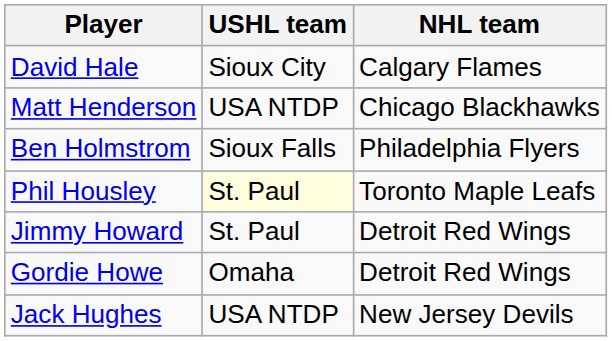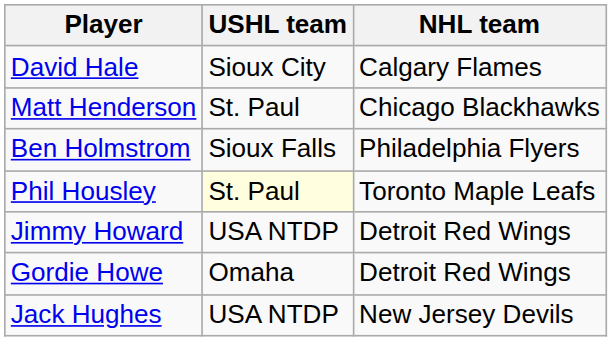 <table class="wikitable">
 <tr>
 <th>Player</th>
 <th>USHL team</th>
 <th>NHL team</th>
 </tr>
 <tr>
 <td><a href='#'>David Hale</a></td>
 <td>Sioux City</td>
 <td>Calgary Flames</td>
 </tr>
 <tr>
 <td><a href='#'>Matt Henderson</a></td>
-<td>USA NTDP</td>
+<td>St. Paul</td>
 <td>Chicago Blackhawks</td>
 </tr>
 <tr>
 <td><a href='#'>Ben Holmstrom</a></td>
 <td>Sioux Falls</td>
 <td>Philadelphia Flyers</td>
 </tr>
 <tr>
 <td><a href='#'>Phil Housley</a></td>
 <td style="background: lightyellow;">St. Paul</td>
 <td>Toronto Maple Leafs</td>
 </tr>
 <tr>
 <td><a href='#'>Jimmy Howard</a></td>
-<td>St. Paul</td>
+<td>USA NTDP</td>
 <td>Detroit Red Wings</td>
 </tr>
 <tr>
 <td><a href='#'>Gordie Howe</a></td>
 <td>Omaha</td>
 <td>Detroit Red Wings</td>
 </tr>
 <tr>
 <td><a href='#'>Jack Hughes</a></td>
 <td>USA NTDP</td>
 <td>New Jersey Devils</td>
 </tr>
 </table>
